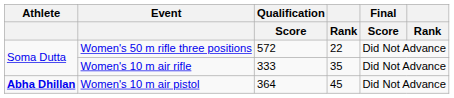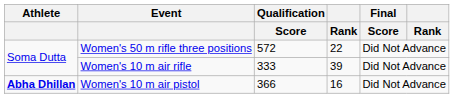 <table class="wikitable">
 <tr>
 <th>Athlete</th>
 <th>Event</th>
 <th>Qualification</th>
 <th></th>
 <th>Final</th>
 <th></th>
 </tr>
 <tr>
 <th></th>
 <th></th>
 <th>Score</th>
 <th>Rank</th>
 <th>Score</th>
 <th>Rank</th>
 </tr>
 <tr>
 <td rowspan="2"><a href='#'>Soma Dutta</a></td>
 <td><a href='#'>Women's 50 m rifle three positions</a></td>
 <td>572</td>
 <td>22</td>
 <td colspan="2">Did Not Advance</td>
 </tr>
 <tr>
 <td><a href='#'>Women's 10 m air rifle</a></td>
 <td>333</td>
-<td>35</td>
+<td>39</td>
 <td colspan="2">Did Not Advance</td>
 </tr>
 <tr>
 <td><strong><a href='#'>Abha Dhillan</a></strong></td>
 <td><a href='#'>Women's 10 m air pistol</a></td>
-<td>364</td>
-<td>45</td>
+<td>366</td>
+<td>16</td>
 <td colspan="2">Did Not Advance</td>
 </tr>
 </table>
